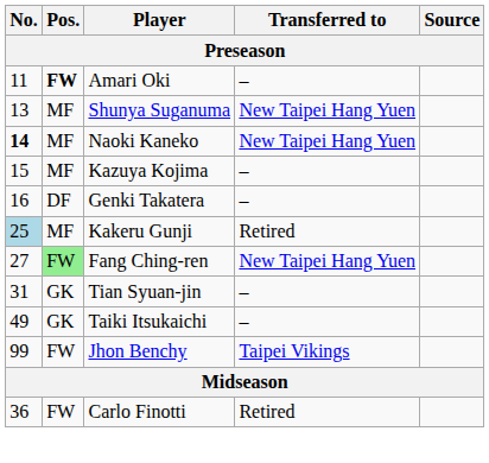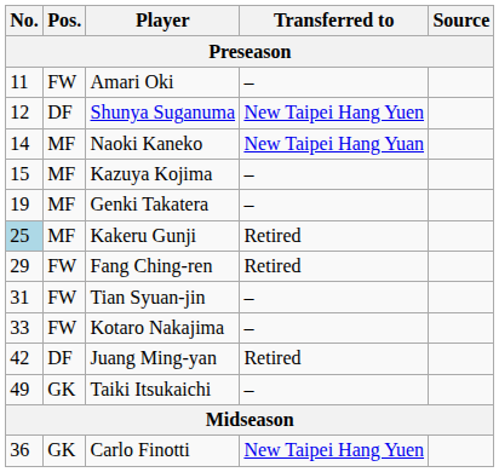 <table class="wikitable sortable">
 <tr>
 <th>No.</th>
 <th>Pos.</th>
 <th>Player</th>
 <th>Transferred to</th>
 <th>Source</th>
 </tr>
 <tr>
 <th colspan=5>Preseason</th>
 </tr>
 <tr>
 <td>11</td>
-<td><strong>FW</strong></td>
+<td>FW</td>
 <td>Amari Oki</td>
 <td>–</td>
 <td></td>
 </tr>
 <tr>
-<td>13</td>
-<td>MF</td>
+<td>12</td>
+<td>DF</td>
 <td><a href='#'>Shunya Suganuma</a></td>
 <td> <a href='#'>New Taipei Hang Yuen</a></td>
 <td></td>
 </tr>
 <tr>
-<td><strong>14</strong></td>
+<td>14</td>
 <td>MF</td>
 <td>Naoki Kaneko</td>
-<td> <a href='#'>New Taipei Hang Yuen</a></td>
+<td> <a href='#'>New Taipei Hang Yuan</a></td>
 <td></td>
 </tr>
 <tr>
 <td>15</td>
 <td>MF</td>
 <td>Kazuya Kojima</td>
 <td>–</td>
 <td></td>
 </tr>
 <tr>
-<td>16</td>
-<td>DF</td>
+<td>19</td>
+<td>MF</td>
 <td>Genki Takatera</td>
 <td>–</td>
 <td></td>
 </tr>
 <tr>
 <td style="background: lightblue;">25</td>
 <td>MF</td>
 <td>Kakeru Gunji</td>
 <td>Retired</td>
 <td></td>
 </tr>
 <tr>
-<td>27</td>
-<td style="background: lightgreen;">FW</td>
+<td>29</td>
+<td>FW</td>
 <td>Fang Ching-ren</td>
-<td> <a href='#'>New Taipei Hang Yuen</a></td>
+<td>Retired</td>
 <td></td>
 </tr>
 <tr>
 <td>31</td>
-<td>GK</td>
+<td>FW</td>
 <td>Tian Syuan-jin</td>
 <td>–</td>
+<td></td>
+</tr>
+<tr>
+<td>33</td>
+<td>FW</td>
+<td>Kotaro Nakajima</td>
+<td>–</td>
+<td></td>
+</tr>
+<tr>
+<td>42</td>
+<td>DF</td>
+<td>Juang Ming-yan</td>
+<td>Retired</td>
 <td></td>
 </tr>
 <tr>
 <td>49</td>
 <td>GK</td>
 <td>Taiki Itsukaichi</td>
 <td>–</td>
 <td></td>
 </tr>
 <tr>
-<td>99</td>
-<td>FW</td>
-<td><a href='#'>Jhon Benchy</a></td>
-<td> <a href='#'>Taipei Vikings</a></td>
-<td></td>
-</tr>
-<tr>
 <th colspan=5>Midseason</th>
 </tr>
 <tr>
 <td>36</td>
-<td>FW</td>
+<td>GK</td>
 <td>Carlo Finotti</td>
-<td>Retired</td>
+<td> <a href='#'>New Taipei Hang Yuen</a></td>
 <td></td>
 </tr>
 <tr>
 </tr>
 </table>
